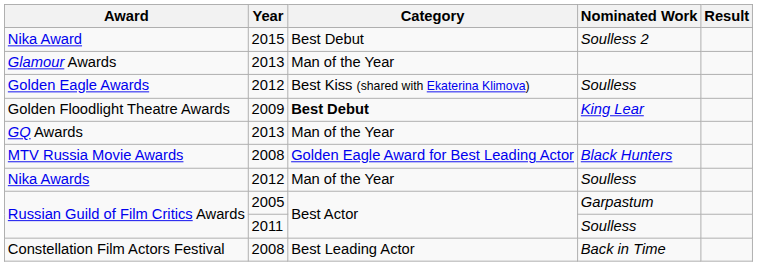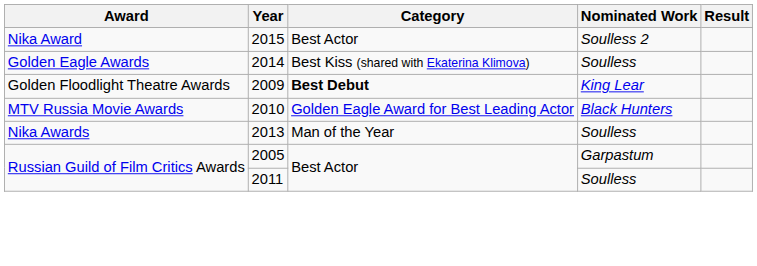 <table class="wikitable sortable">
 <tr>
 <th>Award</th>
 <th>Year</th>
 <th>Category</th>
 <th>Nominated Work</th>
 <th>Result</th>
 </tr>
 <tr>
 <td><a href='#'>Nika Award</a></td>
 <td>2015</td>
-<td>Best Debut</td>
+<td>Best Actor</td>
 <td><em>Soulless 2</em></td>
 <td></td>
 </tr>
 <tr>
-<td><em><a href='#'>Glamour</a></em> Awards</td>
-<td>2013</td>
-<td>Man of the Year</td>
-<td></td>
-<td></td>
-</tr>
-<tr>
 <td><a href='#'>Golden Eagle Awards</a></td>
-<td>2012</td>
+<td>2014</td>
 <td>Best Kiss <small>(shared with <a href='#'>Ekaterina Klimova</a>)</small></td>
 <td><em>Soulless</em></td>
 <td></td>
 </tr>
 <tr>
 <td>Golden Floodlight Theatre Awards</td>
 <td>2009</td>
 <td><strong>Best Debut</strong></td>
 <td><em><a href='#'>King Lear</a></em></td>
 <td></td>
 </tr>
 <tr>
-<td><em><a href='#'>GQ</a></em> Awards</td>
-<td>2013</td>
-<td>Man of the Year</td>
-<td></td>
-<td></td>
-</tr>
-<tr>
 <td><a href='#'>MTV Russia Movie Awards</a></td>
-<td>2008</td>
+<td>2010</td>
 <td><a href='#'>Golden Eagle Award for Best Leading Actor</a></td>
 <td><em><a href='#'>Black Hunters</a></em></td>
 <td></td>
 </tr>
 <tr>
 <td><a href='#'>Nika Awards</a></td>
-<td>2012</td>
+<td>2013</td>
 <td>Man of the Year</td>
 <td><em>Soulless</em></td>
 <td></td>
 </tr>
 <tr>
 <td rowspan="2"><a href='#'>Russian Guild of Film Critics</a> Awards</td>
 <td>2005</td>
 <td rowspan="2">Best Actor</td>
 <td><em>Garpastum</em></td>
 <td></td>
 </tr>
 <tr>
 <td>2011</td>
 <td><em>Soulless</em></td>
 <td></td>
 </tr>
-<tr>
-<td>Constellation Film Actors Festival</td>
-<td>2008</td>
-<td>Best Leading Actor</td>
-<td><em>Back in Time</em></td>
-<td></td>
-</tr>
 </table>
